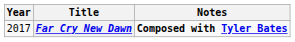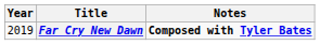 <table class="wikitable plainrowheaders">
 <tr>
 <th>Year</th>
 <th>Title</th>
 <th>Notes</th>
 </tr>
 <tr>
-<td>2017</td>
+<td>2019</td>
 <th scope="row" style="text-align:center;"><em><a href='#'>Far Cry New Dawn</a></em></th>
 <td><strong>Composed with <a href='#'>Tyler Bates</a></strong></td>
 </tr>
 </table>
